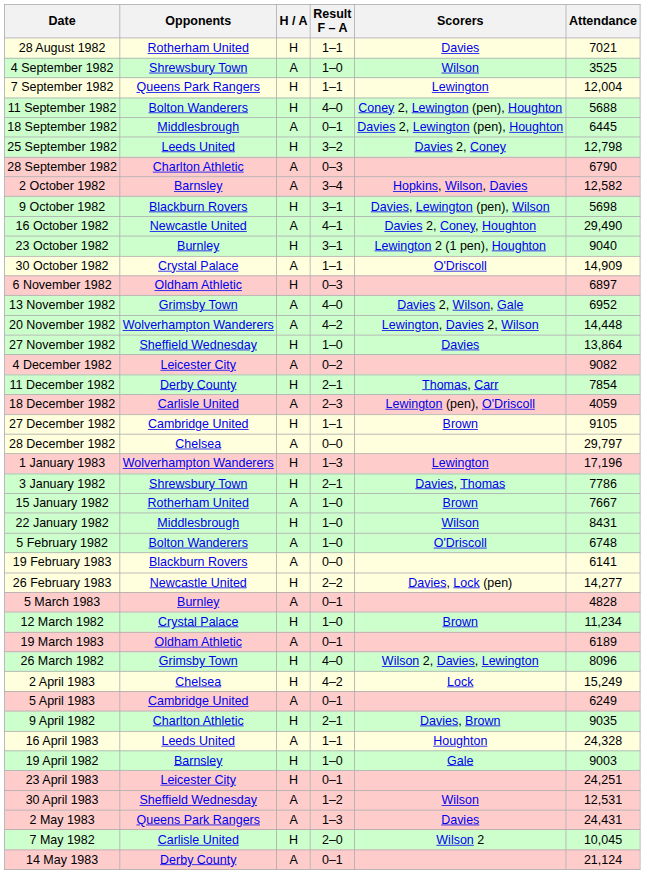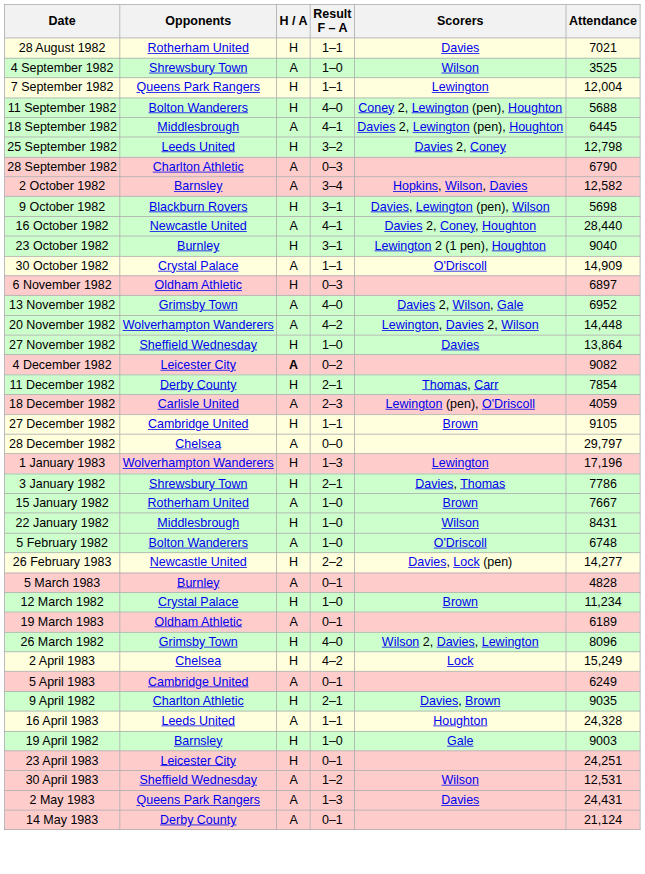 <table class="wikitable" style="text-align:center">
 <tr>
 <th>Date</th>
 <th>Opponents</th>
 <th>H / A</th>
 <th>Result<br>F – A</th>
 <th>Scorers</th>
 <th>Attendance</th>
 </tr>
 <tr bgcolor="#ffffdd">
 <td>28 August 1982</td>
 <td><a href='#'>Rotherham United</a></td>
 <td>H</td>
 <td>1–1</td>
 <td><a href='#'>Davies</a></td>
 <td>7021</td>
 </tr>
 <tr bgcolor="#ccffcc">
 <td>4 September 1982</td>
 <td><a href='#'>Shrewsbury Town</a></td>
 <td>A</td>
 <td>1–0</td>
 <td><a href='#'>Wilson</a></td>
 <td>3525</td>
 </tr>
 <tr bgcolor="#ffffdd">
 <td>7 September 1982</td>
 <td><a href='#'>Queens Park Rangers</a></td>
 <td>H</td>
 <td>1–1</td>
 <td><a href='#'>Lewington</a></td>
 <td>12,004</td>
 </tr>
 <tr bgcolor="#ccffcc">
 <td>11 September 1982</td>
 <td><a href='#'>Bolton Wanderers</a></td>
 <td>H</td>
 <td>4–0</td>
 <td><a href='#'>Coney</a> 2, <a href='#'>Lewington</a> (pen), <a href='#'>Houghton</a></td>
 <td>5688</td>
 </tr>
 <tr bgcolor="#ccffcc">
 <td>18 September 1982</td>
 <td><a href='#'>Middlesbrough</a></td>
 <td>A</td>
-<td>0–1</td>
+<td>4–1</td>
 <td><a href='#'>Davies</a> 2, <a href='#'>Lewington</a> (pen), <a href='#'>Houghton</a></td>
 <td>6445</td>
 </tr>
 <tr bgcolor="#ccffcc">
 <td>25 September 1982</td>
 <td><a href='#'>Leeds United</a></td>
 <td>H</td>
 <td>3–2</td>
 <td><a href='#'>Davies</a> 2, <a href='#'>Coney</a></td>
 <td>12,798</td>
 </tr>
 <tr bgcolor="#ffcccc">
 <td>28 September 1982</td>
 <td><a href='#'>Charlton Athletic</a></td>
 <td>A</td>
 <td>0–3</td>
 <td></td>
 <td>6790</td>
 </tr>
 <tr bgcolor="#ffcccc">
 <td>2 October 1982</td>
 <td><a href='#'>Barnsley</a></td>
 <td>A</td>
 <td>3–4</td>
 <td><a href='#'>Hopkins</a>, <a href='#'>Wilson</a>, <a href='#'>Davies</a></td>
 <td>12,582</td>
 </tr>
 <tr bgcolor="#ccffcc">
 <td>9 October 1982</td>
 <td><a href='#'>Blackburn Rovers</a></td>
 <td>H</td>
 <td>3–1</td>
 <td><a href='#'>Davies</a>, <a href='#'>Lewington</a> (pen), <a href='#'>Wilson</a></td>
 <td>5698</td>
 </tr>
 <tr bgcolor="#ccffcc">
 <td>16 October 1982</td>
 <td><a href='#'>Newcastle United</a></td>
 <td>A</td>
 <td>4–1</td>
 <td><a href='#'>Davies</a> 2, <a href='#'>Coney</a>, <a href='#'>Houghton</a></td>
-<td>29,490</td>
+<td>28,440</td>
 </tr>
 <tr bgcolor="#ccffcc">
 <td>23 October 1982</td>
 <td><a href='#'>Burnley</a></td>
 <td>H</td>
 <td>3–1</td>
 <td><a href='#'>Lewington</a> 2 (1 pen), <a href='#'>Houghton</a></td>
 <td>9040</td>
 </tr>
 <tr bgcolor="#ffffdd">
 <td>30 October 1982</td>
 <td><a href='#'>Crystal Palace</a></td>
 <td>A</td>
 <td>1–1</td>
 <td><a href='#'>O'Driscoll</a></td>
 <td>14,909</td>
 </tr>
 <tr bgcolor="#ffcccc">
 <td>6 November 1982</td>
 <td><a href='#'>Oldham Athletic</a></td>
 <td>H</td>
 <td>0–3</td>
 <td></td>
 <td>6897</td>
 </tr>
 <tr bgcolor="#ccffcc">
 <td>13 November 1982</td>
 <td><a href='#'>Grimsby Town</a></td>
 <td>A</td>
 <td>4–0</td>
 <td><a href='#'>Davies</a> 2, <a href='#'>Wilson</a>, <a href='#'>Gale</a></td>
 <td>6952</td>
 </tr>
 <tr bgcolor="#ccffcc">
 <td>20 November 1982</td>
 <td><a href='#'>Wolverhampton Wanderers</a></td>
 <td>A</td>
 <td>4–2</td>
 <td><a href='#'>Lewington</a>, <a href='#'>Davies</a> 2, <a href='#'>Wilson</a></td>
 <td>14,448</td>
 </tr>
 <tr bgcolor="#ccffcc">
 <td>27 November 1982</td>
 <td><a href='#'>Sheffield Wednesday</a></td>
 <td>H</td>
 <td>1–0</td>
 <td><a href='#'>Davies</a></td>
 <td>13,864</td>
 </tr>
 <tr bgcolor="#ffcccc">
 <td>4 December 1982</td>
 <td><a href='#'>Leicester City</a></td>
-<td>A</td>
+<td><strong>A</strong></td>
 <td>0–2</td>
 <td></td>
 <td>9082</td>
 </tr>
 <tr bgcolor="#ccffcc">
 <td>11 December 1982</td>
 <td><a href='#'>Derby County</a></td>
 <td>H</td>
 <td>2–1</td>
 <td><a href='#'>Thomas</a>, <a href='#'>Carr</a></td>
 <td>7854</td>
 </tr>
 <tr bgcolor="#ffcccc">
 <td>18 December 1982</td>
 <td><a href='#'>Carlisle United</a></td>
 <td>A</td>
 <td>2–3</td>
 <td><a href='#'>Lewington</a> (pen), <a href='#'>O'Driscoll</a></td>
 <td>4059</td>
 </tr>
 <tr bgcolor="#ffffdd">
 <td>27 December 1982</td>
 <td><a href='#'>Cambridge United</a></td>
 <td>H</td>
 <td>1–1</td>
 <td><a href='#'>Brown</a></td>
 <td>9105</td>
 </tr>
 <tr bgcolor="#ffffdd">
 <td>28 December 1982</td>
 <td><a href='#'>Chelsea</a></td>
 <td>A</td>
 <td>0–0</td>
 <td></td>
 <td>29,797</td>
 </tr>
 <tr bgcolor="#ffcccc">
 <td>1 January 1983</td>
 <td><a href='#'>Wolverhampton Wanderers</a></td>
 <td>H</td>
 <td>1–3</td>
 <td><a href='#'>Lewington</a></td>
 <td>17,196</td>
 </tr>
 <tr bgcolor="#ccffcc">
 <td>3 January 1982</td>
 <td><a href='#'>Shrewsbury Town</a></td>
 <td>H</td>
 <td>2–1</td>
 <td><a href='#'>Davies</a>, <a href='#'>Thomas</a></td>
 <td>7786</td>
 </tr>
 <tr bgcolor="#ccffcc">
 <td>15 January 1982</td>
 <td><a href='#'>Rotherham United</a></td>
 <td>A</td>
 <td>1–0</td>
 <td><a href='#'>Brown</a></td>
 <td>7667</td>
 </tr>
 <tr bgcolor="#ccffcc">
 <td>22 January 1982</td>
 <td><a href='#'>Middlesbrough</a></td>
 <td>H</td>
 <td>1–0</td>
 <td><a href='#'>Wilson</a></td>
 <td>8431</td>
 </tr>
 <tr bgcolor="#ccffcc">
 <td>5 February 1982</td>
 <td><a href='#'>Bolton Wanderers</a></td>
 <td>A</td>
 <td>1–0</td>
 <td><a href='#'>O'Driscoll</a></td>
 <td>6748</td>
-</tr>
-<tr bgcolor="#ffffdd">
-<td>19 February 1983</td>
-<td><a href='#'>Blackburn Rovers</a></td>
-<td>A</td>
-<td>0–0</td>
-<td></td>
-<td>6141</td>
 </tr>
 <tr bgcolor="#ffffdd">
 <td>26 February 1983</td>
 <td><a href='#'>Newcastle United</a></td>
 <td>H</td>
 <td>2–2</td>
 <td><a href='#'>Davies</a>, <a href='#'>Lock</a> (pen)</td>
 <td>14,277</td>
 </tr>
 <tr bgcolor="#ffcccc">
 <td>5 March 1983</td>
 <td><a href='#'>Burnley</a></td>
 <td>A</td>
 <td>0–1</td>
 <td></td>
 <td>4828</td>
 </tr>
 <tr bgcolor="#ccffcc">
 <td>12 March 1982</td>
 <td><a href='#'>Crystal Palace</a></td>
 <td>H</td>
 <td>1–0</td>
 <td><a href='#'>Brown</a></td>
 <td>11,234</td>
 </tr>
 <tr bgcolor="#ffcccc">
 <td>19 March 1983</td>
 <td><a href='#'>Oldham Athletic</a></td>
 <td>A</td>
 <td>0–1</td>
 <td></td>
 <td>6189</td>
 </tr>
 <tr bgcolor="#ccffcc">
 <td>26 March 1982</td>
 <td><a href='#'>Grimsby Town</a></td>
 <td>H</td>
 <td>4–0</td>
 <td><a href='#'>Wilson</a> 2, <a href='#'>Davies</a>, <a href='#'>Lewington</a></td>
 <td>8096</td>
 </tr>
 <tr bgcolor="#ffffdd">
 <td>2 April 1983</td>
 <td><a href='#'>Chelsea</a></td>
 <td>H</td>
 <td>4–2</td>
 <td><a href='#'>Lock</a></td>
 <td>15,249</td>
 </tr>
 <tr bgcolor="#ffcccc">
 <td>5 April 1983</td>
 <td><a href='#'>Cambridge United</a></td>
 <td>A</td>
 <td>0–1</td>
 <td></td>
 <td>6249</td>
 </tr>
 <tr bgcolor="#ccffcc">
 <td>9 April 1982</td>
 <td><a href='#'>Charlton Athletic</a></td>
 <td>H</td>
 <td>2–1</td>
 <td><a href='#'>Davies</a>, <a href='#'>Brown</a></td>
 <td>9035</td>
 </tr>
 <tr bgcolor="#ffffdd">
 <td>16 April 1983</td>
 <td><a href='#'>Leeds United</a></td>
 <td>A</td>
 <td>1–1</td>
 <td><a href='#'>Houghton</a></td>
 <td>24,328</td>
 </tr>
 <tr bgcolor="#ccffcc">
 <td>19 April 1982</td>
 <td><a href='#'>Barnsley</a></td>
 <td>H</td>
 <td>1–0</td>
 <td><a href='#'>Gale</a></td>
 <td>9003</td>
 </tr>
 <tr bgcolor="#ffcccc">
 <td>23 April 1983</td>
 <td><a href='#'>Leicester City</a></td>
 <td>H</td>
 <td>0–1</td>
 <td></td>
 <td>24,251</td>
 </tr>
 <tr bgcolor="#ffcccc">
 <td>30 April 1983</td>
 <td><a href='#'>Sheffield Wednesday</a></td>
 <td>A</td>
 <td>1–2</td>
 <td><a href='#'>Wilson</a></td>
 <td>12,531</td>
 </tr>
 <tr bgcolor="#ffcccc">
 <td>2 May 1983</td>
 <td><a href='#'>Queens Park Rangers</a></td>
 <td>A</td>
 <td>1–3</td>
 <td><a href='#'>Davies</a></td>
 <td>24,431</td>
 </tr>
-<tr bgcolor="#ccffcc">
-<td>7 May 1982</td>
-<td><a href='#'>Carlisle United</a></td>
-<td>H</td>
-<td>2–0</td>
-<td><a href='#'>Wilson</a> 2</td>
-<td>10,045</td>
-</tr>
 <tr bgcolor="#ffcccc">
 <td>14 May 1983</td>
 <td><a href='#'>Derby County</a></td>
 <td>A</td>
 <td>0–1</td>
 <td></td>
 <td>21,124</td>
 </tr>
 </table>
